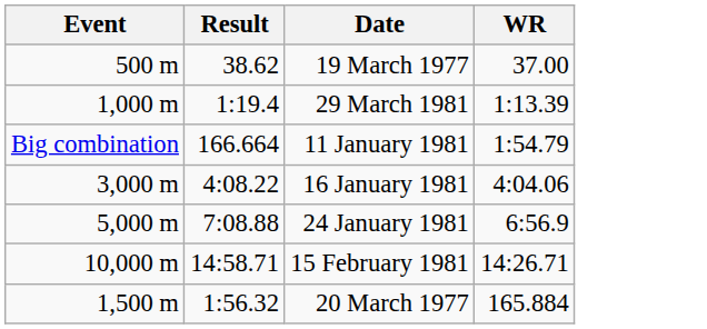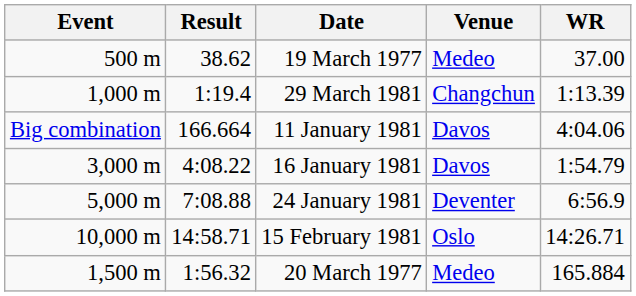 <table class="wikitable">
 <tr>
 <th>Event</th>
 <th>Result</th>
 <th>Date</th>
+<th>Venue</th>
 <th>WR</th>
 </tr>
 <tr align="right">
 <td>500 m</td>
 <td>38.62</td>
 <td>19 March 1977</td>
+<td align="left"><a href='#'>Medeo</a></td>
 <td>37.00</td>
 </tr>
 <tr align="right">
 <td>1,000 m</td>
 <td>1:19.4</td>
 <td>29 March 1981</td>
+<td align="left"><a href='#'>Changchun</a></td>
 <td>1:13.39</td>
 </tr>
 <tr align="right">
 <td><a href='#'>Big combination</a></td>
 <td>166.664</td>
 <td>11 January 1981</td>
-<td>1:54.79</td>
+<td align="left"><a href='#'>Davos</a></td>
+<td>4:04.06</td>
 </tr>
 <tr align="right">
 <td>3,000 m</td>
 <td>4:08.22</td>
 <td>16 January 1981</td>
-<td>4:04.06</td>
+<td align="left"><a href='#'>Davos</a></td>
+<td>1:54.79</td>
 </tr>
 <tr align="right">
 <td>5,000 m</td>
 <td>7:08.88</td>
 <td>24 January 1981</td>
+<td align="left"><a href='#'>Deventer</a></td>
 <td>6:56.9</td>
 </tr>
 <tr align="right">
 <td>10,000 m</td>
 <td>14:58.71</td>
 <td>15 February 1981</td>
+<td align="left"><a href='#'>Oslo</a></td>
 <td>14:26.71</td>
 </tr>
 <tr align="right">
 <td>1,500 m</td>
 <td>1:56.32</td>
 <td>20 March 1977</td>
+<td align="left"><a href='#'>Medeo</a></td>
 <td>165.884</td>
 </tr>
 </table>
